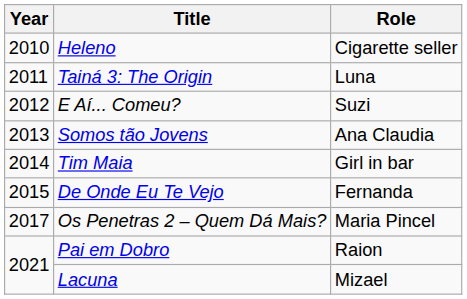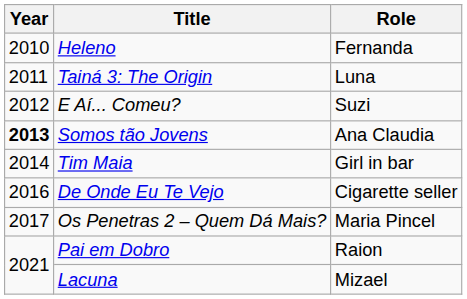 <table class="wikitable">
 <tr>
 <th>Year</th>
 <th>Title</th>
 <th>Role</th>
 </tr>
 <tr>
 <td>2010</td>
 <td><em><a href='#'>Heleno</a></em></td>
-<td>Cigarette seller</td>
+<td>Fernanda</td>
 </tr>
 <tr>
 <td>2011</td>
 <td><em><a href='#'>Tainá 3: The Origin</a></em></td>
 <td>Luna</td>
 </tr>
 <tr>
 <td>2012</td>
 <td><em>E Aí... Comeu?</em></td>
 <td>Suzi</td>
 </tr>
 <tr>
-<td>2013</td>
+<td><strong>2013</strong></td>
 <td><em><a href='#'>Somos tão Jovens</a></em></td>
 <td>Ana Claudia</td>
 </tr>
 <tr>
 <td>2014</td>
 <td><em><a href='#'>Tim Maia</a></em></td>
 <td>Girl in bar</td>
 </tr>
 <tr>
-<td>2015</td>
+<td>2016</td>
 <td><em><a href='#'>De Onde Eu Te Vejo</a></em></td>
-<td>Fernanda</td>
+<td>Cigarette seller</td>
 </tr>
 <tr>
 <td>2017</td>
 <td><em>Os Penetras 2 – Quem Dá Mais?</em></td>
 <td>Maria Pincel</td>
 </tr>
 <tr>
 <td rowspan=2>2021</td>
 <td><em><a href='#'>Pai em Dobro</a></em></td>
 <td>Raion</td>
 </tr>
 <tr>
 <td><em><a href='#'>Lacuna</a></em></td>
 <td>Mizael</td>
 </tr>
 </table>
